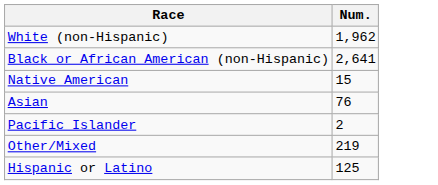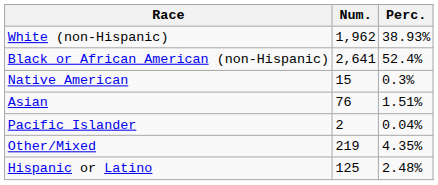 <table class="wikitable">
 <tr>
 <th>Race</th>
 <th>Num.</th>
+<th>Perc.</th>
 </tr>
 <tr>
 <td><a href='#'>White</a> (non-Hispanic)</td>
 <td>1,962</td>
+<td>38.93%</td>
 </tr>
 <tr>
 <td><a href='#'>Black or African American</a> (non-Hispanic)</td>
 <td>2,641</td>
+<td>52.4%</td>
 </tr>
 <tr>
 <td><a href='#'>Native American</a></td>
 <td>15</td>
+<td>0.3%</td>
 </tr>
 <tr>
 <td><a href='#'>Asian</a></td>
 <td>76</td>
+<td>1.51%</td>
 </tr>
 <tr>
 <td><a href='#'>Pacific Islander</a></td>
 <td>2</td>
+<td>0.04%</td>
 </tr>
 <tr>
 <td><a href='#'>Other/Mixed</a></td>
 <td>219</td>
+<td>4.35%</td>
 </tr>
 <tr>
 <td><a href='#'>Hispanic</a> or <a href='#'>Latino</a></td>
 <td>125</td>
+<td>2.48%</td>
 </tr>
 </table>
